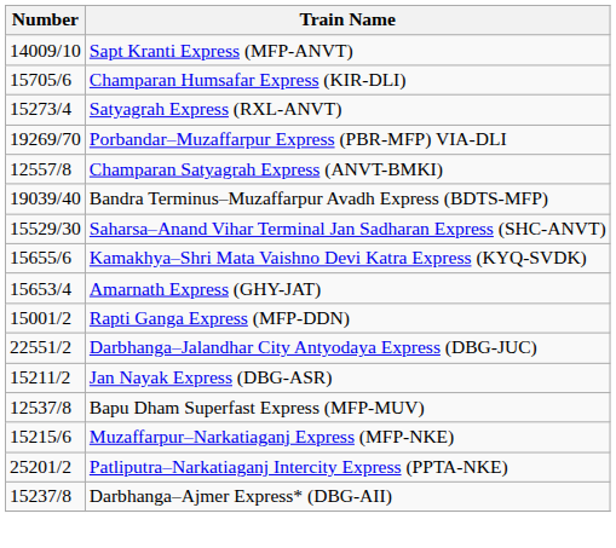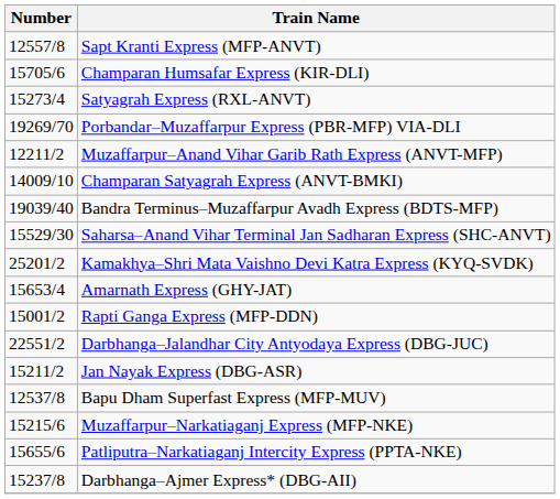 <table class="wikitable sortable">
 <tr>
 <th>Number</th>
 <th>Train Name</th>
 </tr>
 <tr>
-<td>14009/10</td>
+<td>12557/8</td>
 <td><a href='#'>Sapt Kranti Express</a> (MFP-ANVT)</td>
 </tr>
 <tr>
 <td>15705/6</td>
 <td><a href='#'>Champaran Humsafar Express</a> (KIR-DLI)</td>
 </tr>
 <tr>
 <td>15273/4</td>
 <td><a href='#'>Satyagrah Express</a> (RXL-ANVT)</td>
 </tr>
 <tr>
 <td>19269/70</td>
 <td><a href='#'>Porbandar–Muzaffarpur Express</a> (PBR-MFP) VIA-DLI</td>
 </tr>
 <tr>
-<td>12557/8</td>
+<td>12211/2</td>
+<td><a href='#'>Muzaffarpur–Anand Vihar Garib Rath Express</a> (ANVT-MFP)</td>
+</tr>
+<tr>
+<td>14009/10</td>
 <td><a href='#'>Champaran Satyagrah Express</a> (ANVT-BMKI)</td>
 </tr>
 <tr>
 <td>19039/40</td>
 <td>Bandra Terminus–Muzaffarpur Avadh Express (BDTS-MFP)</td>
 </tr>
 <tr>
 <td>15529/30</td>
 <td><a href='#'>Saharsa–Anand Vihar Terminal Jan Sadharan Express</a> (SHC-ANVT)</td>
 </tr>
 <tr>
-<td>15655/6</td>
+<td>25201/2</td>
 <td><a href='#'>Kamakhya–Shri Mata Vaishno Devi Katra Express</a> (KYQ-SVDK)</td>
 </tr>
 <tr>
 <td>15653/4</td>
 <td><a href='#'>Amarnath Express</a> (GHY-JAT)</td>
 </tr>
 <tr>
 <td>15001/2</td>
 <td><a href='#'>Rapti Ganga Express</a> (MFP-DDN)</td>
 </tr>
 <tr>
 <td>22551/2</td>
 <td><a href='#'>Darbhanga–Jalandhar City Antyodaya Express</a> (DBG-JUC)</td>
 </tr>
 <tr>
 <td>15211/2</td>
 <td><a href='#'>Jan Nayak Express</a> (DBG-ASR)</td>
 </tr>
 <tr>
 <td>12537/8</td>
 <td>Bapu Dham Superfast Express (MFP-MUV)</td>
 </tr>
 <tr>
 <td>15215/6</td>
 <td><a href='#'>Muzaffarpur–Narkatiaganj Express</a> (MFP-NKE)</td>
 </tr>
 <tr>
-<td>25201/2</td>
+<td>15655/6</td>
 <td><a href='#'>Patliputra–Narkatiaganj Intercity Express</a> (PPTA-NKE)</td>
 </tr>
 <tr>
 <td>15237/8</td>
 <td>Darbhanga–Ajmer Express* (DBG-AII)</td>
 </tr>
 <tr>
 </tr>
 </table>
